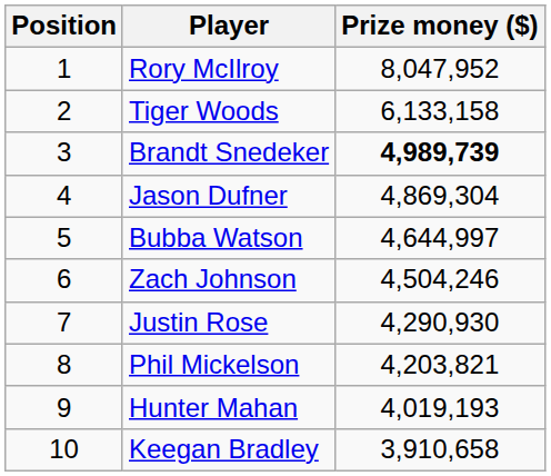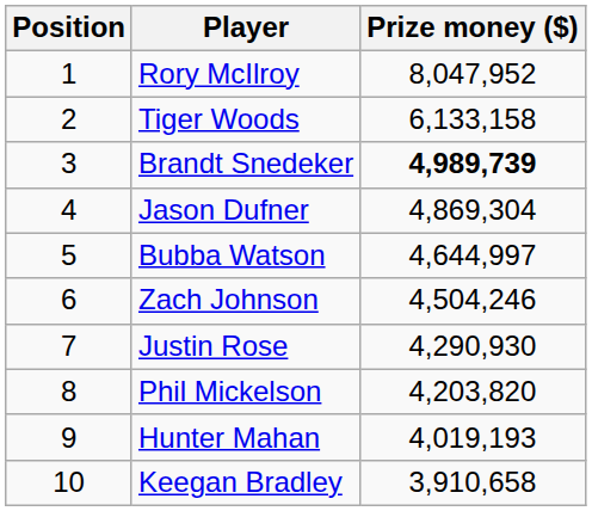 <table class="wikitable">
 <tr>
 <th>Position</th>
 <th>Player</th>
 <th>Prize money ($)</th>
 </tr>
 <tr>
 <td align=center>1</td>
 <td> <a href='#'>Rory McIlroy</a></td>
 <td align=center>8,047,952</td>
 </tr>
 <tr>
 <td align=center>2</td>
 <td> <a href='#'>Tiger Woods</a></td>
 <td align=center>6,133,158</td>
 </tr>
 <tr>
 <td align=center>3</td>
 <td> <a href='#'>Brandt Snedeker</a></td>
 <td align=center><strong>4,989,739</strong></td>
 </tr>
 <tr>
 <td align=center>4</td>
 <td> <a href='#'>Jason Dufner</a></td>
 <td align=center>4,869,304</td>
 </tr>
 <tr>
 <td align=center>5</td>
 <td> <a href='#'>Bubba Watson</a></td>
 <td align=center>4,644,997</td>
 </tr>
 <tr>
 <td align=center>6</td>
 <td> <a href='#'>Zach Johnson</a></td>
 <td align=center>4,504,246</td>
 </tr>
 <tr>
 <td align=center>7</td>
 <td> <a href='#'>Justin Rose</a></td>
 <td align=center>4,290,930</td>
 </tr>
 <tr>
 <td align=center>8</td>
 <td> <a href='#'>Phil Mickelson</a></td>
-<td align=center>4,203,821</td>
+<td align=center>4,203,820</td>
 </tr>
 <tr>
 <td align=center>9</td>
 <td> <a href='#'>Hunter Mahan</a></td>
 <td align=center>4,019,193</td>
 </tr>
 <tr>
 <td align=center>10</td>
 <td> <a href='#'>Keegan Bradley</a></td>
 <td align=center>3,910,658</td>
 </tr>
 </table>
